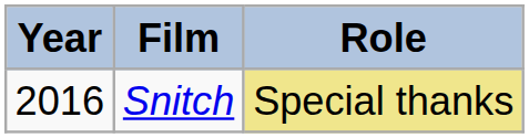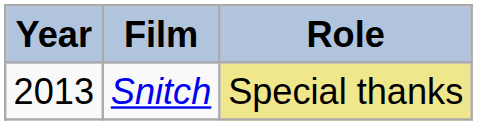 <table class="wikitable" style="font-size:95%;">
 <tr>
 <th style="background:#B0C4DE;">Year</th>
 <th style="background:#B0C4DE;">Film</th>
 <th style="background:#B0C4DE;">Role</th>
 </tr>
 <tr>
-<td>2016</td>
+<td>2013</td>
 <td><em><a href='#'>Snitch</a></em></td>
 <td style="background: khaki;">Special thanks</td>
 </tr>
 </table>
